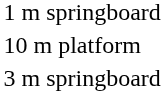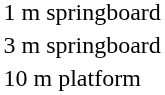 <table>
 <tr valign="top">
 <td>1 m springboard</td>
+<td></td>
+<td></td>
+<td></td>
+</tr>
+<tr valign="top">
+<td>3 m springboard</td>
 <td></td>
 <td></td>
 <td></td>
 </tr>
 <tr valign="top">
 <td>10 m platform</td>
 <td></td>
 <td></td>
 <td></td>
 </tr>
-<tr valign="top">
-<td>3 m springboard</td>
-<td></td>
-<td></td>
-<td></td>
-</tr>
 </table>
